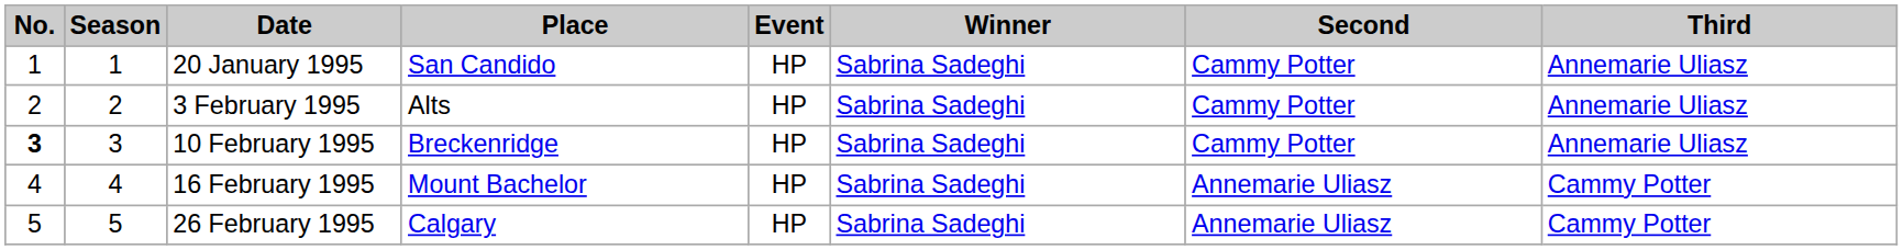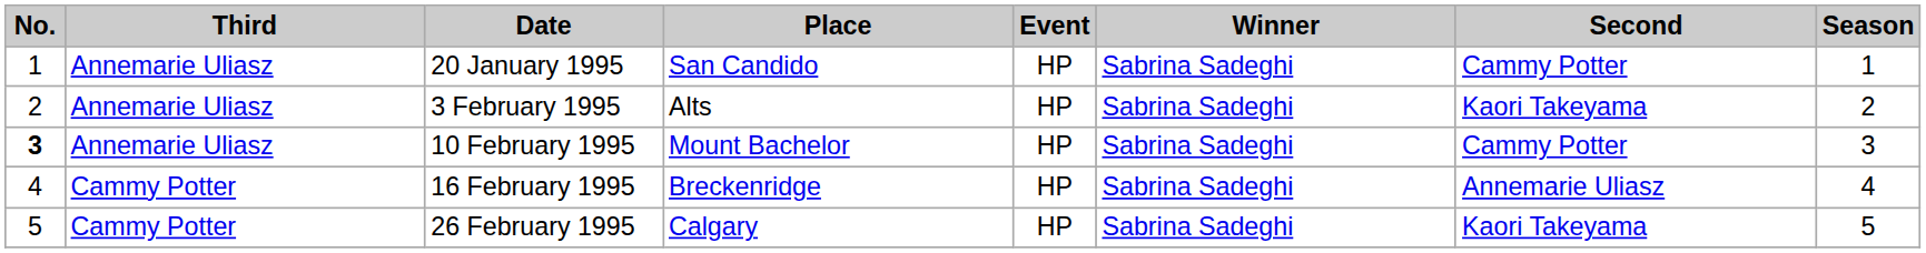 <table class="wikitable plainrowheaders" style="background:#fff; font-size:86%; border:grey solid 1px; border-collapse:collapse;">
 <tr style="background:#ccc; text-align:center;">
 <th scope="col" style="background:#ccc; width:25px;">No.</th>
-<th scope="col" style="background:#ccc; width:30px;">Season</th>
+<th scope="col" style="background:#ccc; width:185px;">Third</th>
 <th scope="col" style="background:#ccc; width:120px;">Date</th>
 <th scope="col" style="background:#ccc; width:180px;">Place</th>
 <th scope="col" style="background:#ccc; width:15px;">Event</th>
 <th scope="col" style="background:#ccc; width:185px;">Winner</th>
 <th scope="col" style="background:#ccc; width:185px;">Second</th>
-<th scope="col" style="background:#ccc; width:185px;">Third</th>
+<th scope="col" style="background:#ccc; width:30px;">Season</th>
 </tr>
 <tr>
 <td align=center>1</td>
-<td align=center>1</td>
+<td> <a href='#'>Annemarie Uliasz</a></td>
 <td>20 January 1995</td>
 <td> <a href='#'>San Candido</a></td>
 <td align=center>HP</td>
 <td> <a href='#'>Sabrina Sadeghi</a></td>
 <td> <a href='#'>Cammy Potter</a></td>
-<td> <a href='#'>Annemarie Uliasz</a></td>
+<td align=center>1</td>
 </tr>
 <tr>
 <td align=center>2</td>
-<td align=center>2</td>
+<td> <a href='#'>Annemarie Uliasz</a></td>
 <td>3 February 1995</td>
 <td> Alts</td>
 <td align=center>HP</td>
 <td> <a href='#'>Sabrina Sadeghi</a></td>
-<td> <a href='#'>Cammy Potter</a></td>
-<td> <a href='#'>Annemarie Uliasz</a></td>
+<td> <a href='#'>Kaori Takeyama</a></td>
+<td align=center>2</td>
 </tr>
 <tr>
 <td align=center><strong>3</strong></td>
+<td> <a href='#'>Annemarie Uliasz</a></td>
+<td>10 February 1995</td>
+<td> <a href='#'>Mount Bachelor</a></td>
+<td align=center>HP</td>
+<td> <a href='#'>Sabrina Sadeghi</a></td>
+<td> <a href='#'>Cammy Potter</a></td>
 <td align=center>3</td>
-<td>10 February 1995</td>
+</tr>
+<tr>
+<td align=center>4</td>
+<td> <a href='#'>Cammy Potter</a></td>
+<td>16 February 1995</td>
 <td> <a href='#'>Breckenridge</a></td>
 <td align=center>HP</td>
 <td> <a href='#'>Sabrina Sadeghi</a></td>
-<td> <a href='#'>Cammy Potter</a></td>
 <td> <a href='#'>Annemarie Uliasz</a></td>
-</tr>
-<tr>
 <td align=center>4</td>
-<td align=center>4</td>
-<td>16 February 1995</td>
-<td> <a href='#'>Mount Bachelor</a></td>
-<td align=center>HP</td>
-<td> <a href='#'>Sabrina Sadeghi</a></td>
-<td> <a href='#'>Annemarie Uliasz</a></td>
-<td> <a href='#'>Cammy Potter</a></td>
 </tr>
 <tr>
 <td align=center>5</td>
-<td align=center>5</td>
+<td> <a href='#'>Cammy Potter</a></td>
 <td>26 February 1995</td>
 <td> <a href='#'>Calgary</a></td>
 <td align=center>HP</td>
 <td> <a href='#'>Sabrina Sadeghi</a></td>
-<td> <a href='#'>Annemarie Uliasz</a></td>
-<td> <a href='#'>Cammy Potter</a></td>
+<td> <a href='#'>Kaori Takeyama</a></td>
+<td align=center>5</td>
 </tr>
 </table>
